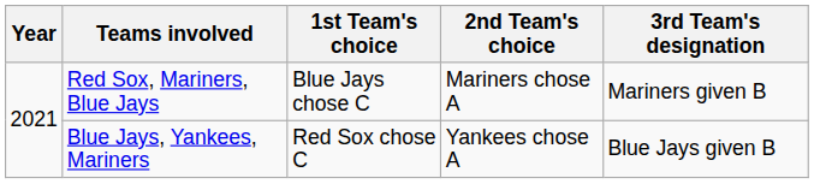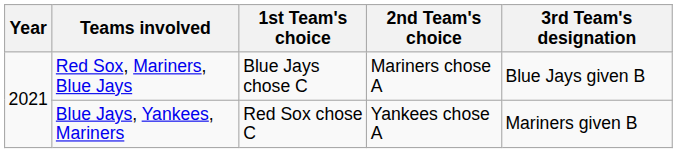 <table class="wikitable">
 <tr>
 <th>Year</th>
 <th>Teams involved</th>
 <th>1st Team's choice</th>
 <th>2nd Team's choice</th>
 <th>3rd Team's designation</th>
 </tr>
 <tr>
 <td rowspan="2">2021</td>
 <td><a href='#'>Red Sox</a>, <a href='#'>Mariners</a>, <a href='#'>Blue Jays</a></td>
 <td>Blue Jays chose C</td>
 <td>Mariners chose A</td>
-<td>Mariners given B</td>
+<td>Blue Jays given B</td>
 </tr>
 <tr>
 <td><a href='#'>Blue Jays</a>, <a href='#'>Yankees</a>, <a href='#'>Mariners</a></td>
 <td>Red Sox chose C</td>
 <td>Yankees chose A</td>
-<td>Blue Jays given B</td>
+<td>Mariners given B</td>
 </tr>
 </table>
